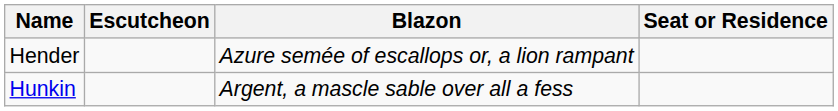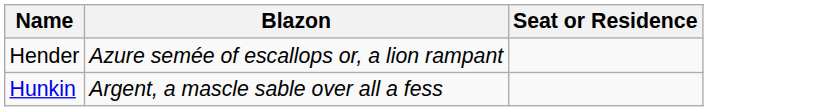 <table class="wikitable">
 <tr>
 <th>Name</th>
-<th>Escutcheon</th>
 <th>Blazon</th>
 <th>Seat or Residence</th>
 </tr>
 <tr>
 <td>Hender</td>
-<td></td>
 <td><em>Azure semée of escallops or, a lion rampant</em></td>
 <td></td>
 </tr>
 <tr>
 <td><a href='#'>Hunkin</a></td>
-<td></td>
 <td><em>Argent, a mascle sable over all a fess</em></td>
 <td></td>
 </tr>
 </table>
